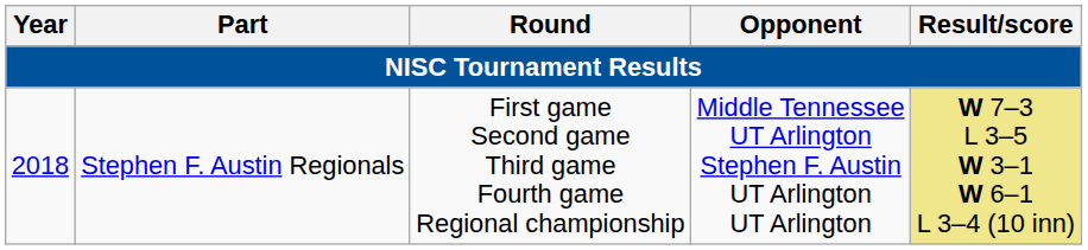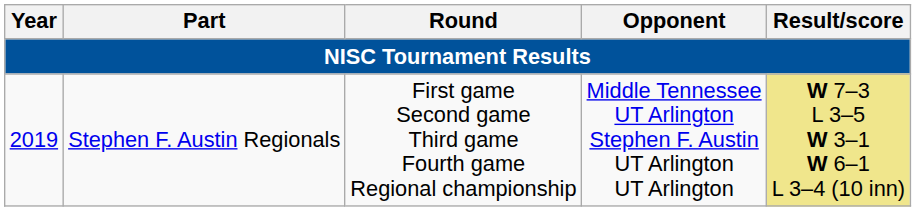 <table class="wikitable">
 <tr>
 <th>Year</th>
 <th>Part</th>
 <th>Round</th>
 <th>Opponent</th>
 <th>Result/score</th>
 </tr>
 <tr>
 <th colspan=5 style="background:#00529B; color: white;">NISC Tournament Results</th>
 </tr>
 <tr align="center">
-<td><a href='#'>2018</a></td>
+<td><a href='#'>2019</a></td>
 <td><a href='#'>Stephen F. Austin</a> Regionals</td>
 <td>First game<br>Second game<br>Third game<br>Fourth game<br>Regional championship</td>
 <td><a href='#'>Middle Tennessee</a><br><a href='#'>UT Arlington</a><br><a href='#'>Stephen F. Austin</a><br>UT Arlington<br>UT Arlington</td>
 <td style="background: khaki;"><strong>W</strong> 7–3<br>L 3–5<br><strong>W</strong> 3–1<br><strong>W</strong> 6–1<br>L 3–4 (10 inn)</td>
 </tr>
 </table>
